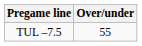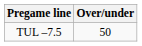 <table class="wikitable">
 <tr align="center">
 <th style=>Pregame line</th>
 <th style=>Over/under</th>
 </tr>
 <tr align="center">
 <td>TUL –7.5</td>
-<td>55</td>
+<td>50</td>
 </tr>
 </table>
